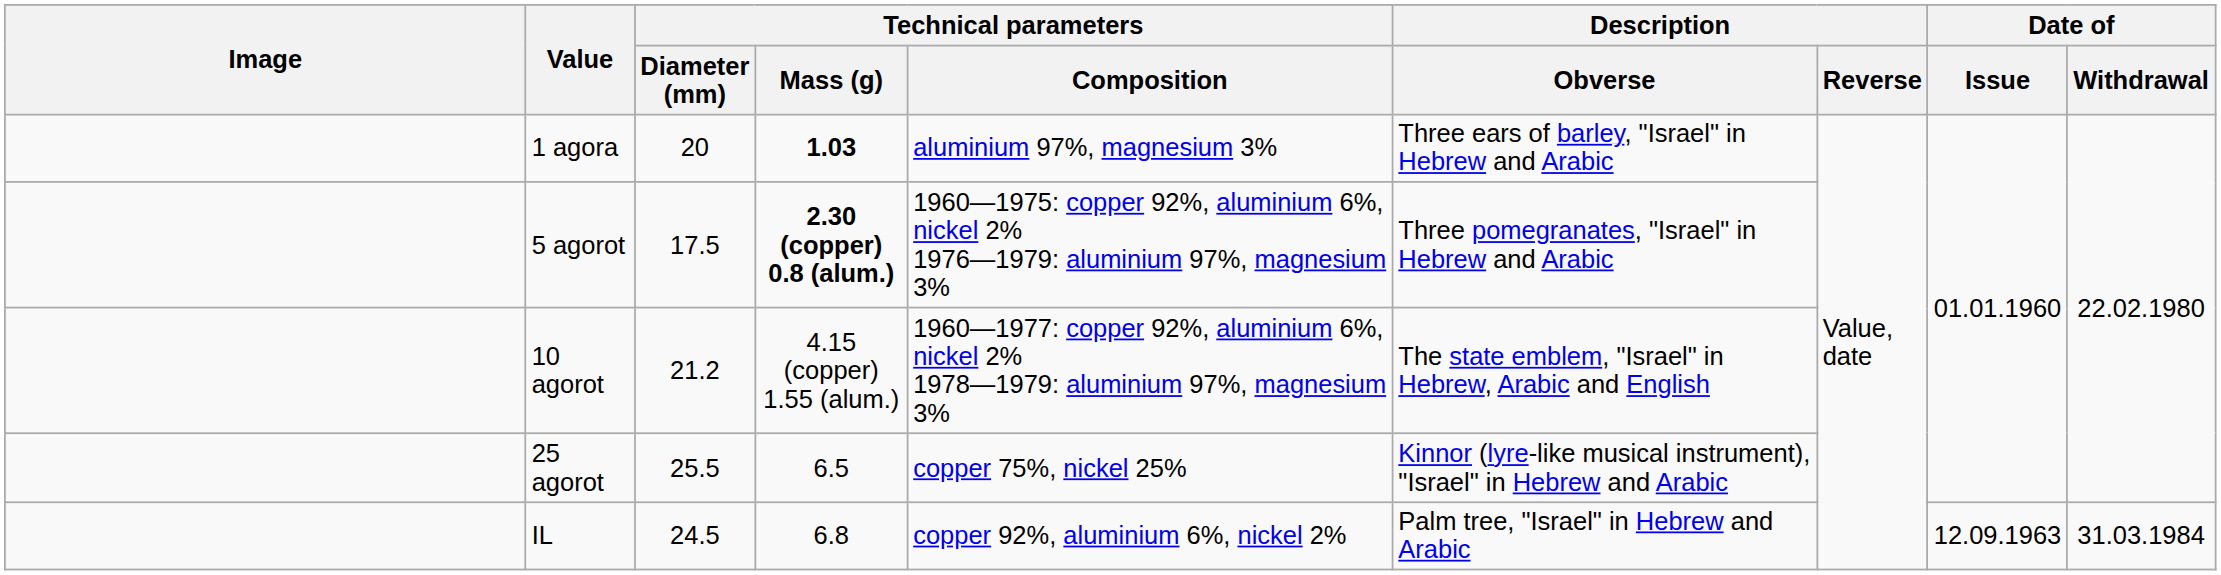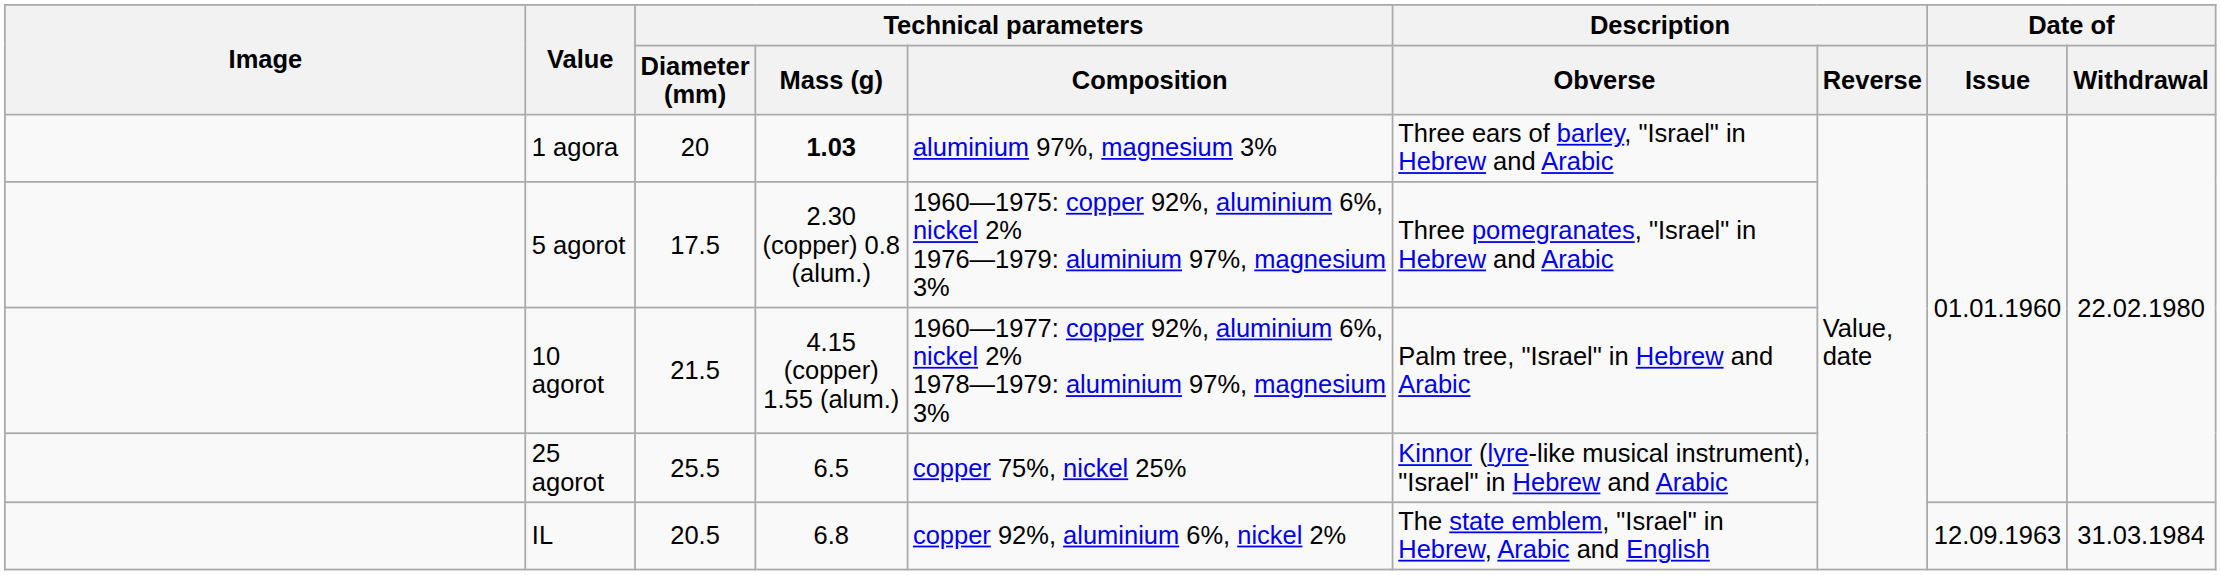 <table class="wikitable" align="center" style="font-size: 90%">
 <tr>
 <th width="25%" rowspan=2><strong>Image</strong></th>
 <th width="5%"rowspan=2><strong>Value</strong></th>
 <th colspan="3"><strong>Technical parameters</strong></th>
 <th colspan="2"><strong>Description</strong></th>
 <th colspan="2"><strong>Date of</strong></th>
 </tr>
 <tr>
 <th width="5%"><strong>Diameter (mm)</strong></th>
 <th width="7%"><strong>Mass (g)</strong></th>
 <th width="23%"><strong>Composition</strong></th>
 <th width="20%"><strong>Obverse</strong></th>
 <th width="5%"><strong>Reverse</strong></th>
 <th width="5%"><strong>Issue</strong></th>
 <th width="5%"><strong>Withdrawal</strong></th>
 </tr>
 <tr>
 <td align="center"></td>
 <td>1 agora</td>
 <td align="center">20</td>
 <td align="center"><strong>1.03</strong></td>
 <td><a href='#'>aluminium</a> 97%, <a href='#'>magnesium</a> 3%</td>
 <td>Three ears of <a href='#'>barley</a>, "Israel" in <a href='#'>Hebrew</a> and <a href='#'>Arabic</a></td>
 <td rowspan="5">Value, date</td>
 <td rowspan="4" align="center">01.01.1960</td>
 <td rowspan="4" align="center">22.02.1980</td>
 </tr>
 <tr>
 <td align="center"></td>
 <td>5 agorot</td>
 <td align="center">17.5</td>
-<td align="center"><strong>2.30 (copper)  0.8 (alum.)</strong></td>
+<td align="center">2.30 (copper)  0.8 (alum.)</td>
 <td>1960—1975: <a href='#'>copper</a> 92%, <a href='#'>aluminium</a> 6%, <a href='#'>nickel</a> 2%<br>1976—1979: <a href='#'>aluminium</a> 97%, <a href='#'>magnesium</a> 3%</td>
 <td>Three <a href='#'>pomegranates</a>, "Israel" in <a href='#'>Hebrew</a> and <a href='#'>Arabic</a></td>
 </tr>
 <tr>
 <td align="center"></td>
 <td>10 agorot</td>
-<td align="center">21.2</td>
+<td align="center">21.5</td>
 <td align="center">4.15 (copper)  1.55 (alum.)</td>
 <td>1960—1977: <a href='#'>copper</a> 92%, <a href='#'>aluminium</a> 6%, <a href='#'>nickel</a> 2%<br>1978—1979: <a href='#'>aluminium</a> 97%, <a href='#'>magnesium</a> 3%</td>
-<td>The <a href='#'>state emblem</a>, "Israel" in <a href='#'>Hebrew</a>, <a href='#'>Arabic</a> and <a href='#'>English</a></td>
+<td>Palm tree, "Israel" in <a href='#'>Hebrew</a> and <a href='#'>Arabic</a></td>
 </tr>
 <tr>
 <td align="center"></td>
 <td>25 agorot</td>
 <td align="center">25.5</td>
 <td align="center">6.5</td>
 <td><a href='#'>copper</a> 75%, <a href='#'>nickel</a> 25%</td>
 <td><a href='#'>Kinnor</a> (<a href='#'>lyre</a>-like musical instrument), "Israel" in <a href='#'>Hebrew</a> and <a href='#'>Arabic</a></td>
 </tr>
 <tr>
 <td align="center"></td>
 <td>IL</td>
-<td align="center">24.5</td>
+<td align="center">20.5</td>
 <td align="center">6.8</td>
 <td><a href='#'>copper</a> 92%, <a href='#'>aluminium</a> 6%, <a href='#'>nickel</a> 2%</td>
-<td>Palm tree, "Israel" in <a href='#'>Hebrew</a> and <a href='#'>Arabic</a></td>
+<td>The <a href='#'>state emblem</a>, "Israel" in <a href='#'>Hebrew</a>, <a href='#'>Arabic</a> and <a href='#'>English</a></td>
 <td align="center">12.09.1963</td>
 <td align="center">31.03.1984</td>
 </tr>
 </table>
